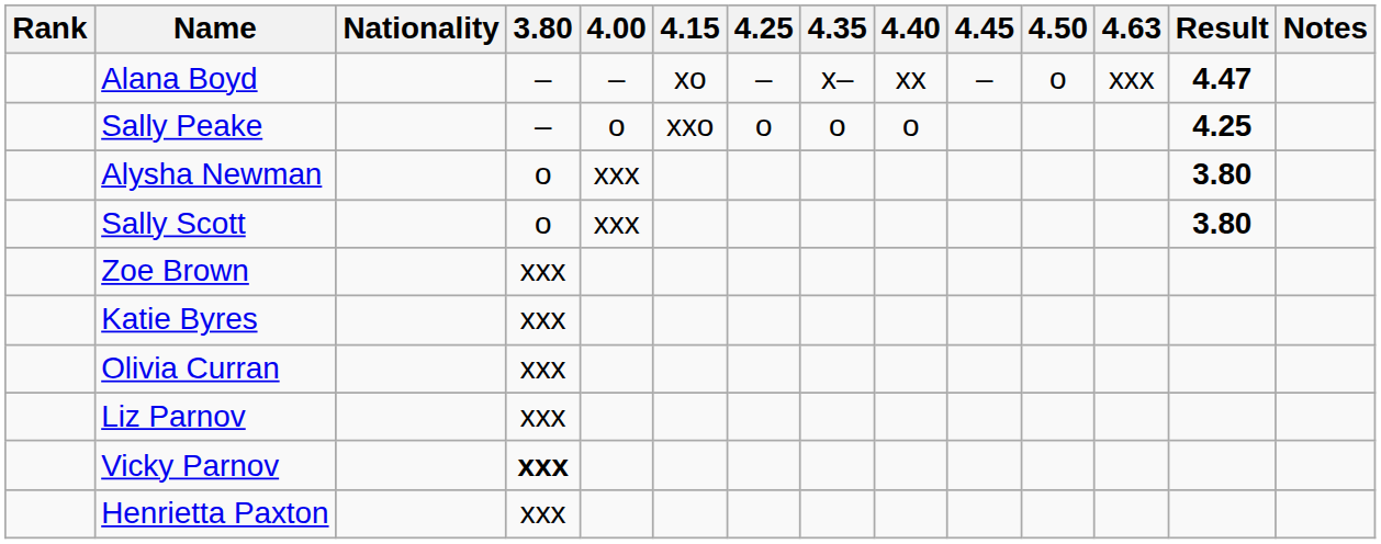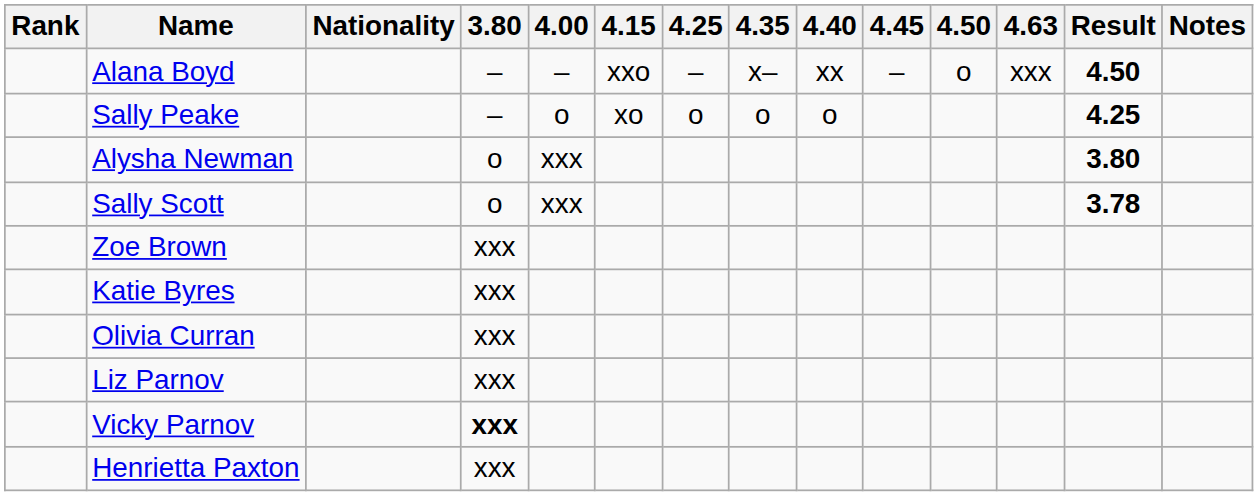 <table class="wikitable sortable" style="text-align:center">
 <tr>
 <th>Rank</th>
 <th>Name</th>
 <th>Nationality</th>
 <th>3.80</th>
 <th>4.00</th>
 <th>4.15</th>
 <th>4.25</th>
 <th>4.35</th>
 <th>4.40</th>
 <th>4.45</th>
 <th>4.50</th>
 <th>4.63</th>
 <th>Result</th>
 <th>Notes</th>
 </tr>
 <tr>
 <td></td>
 <td align="left"><a href='#'>Alana Boyd</a></td>
 <td align="left"></td>
 <td>–</td>
 <td>–</td>
-<td>xo</td>
+<td>xxo</td>
 <td>–</td>
 <td>x–</td>
 <td>xx</td>
 <td>–</td>
 <td>o</td>
 <td>xxx</td>
-<td><strong>4.47</strong></td>
+<td><strong>4.50</strong></td>
 <td></td>
 </tr>
 <tr>
 <td></td>
 <td align="left"><a href='#'>Sally Peake</a></td>
 <td align="left"></td>
 <td>–</td>
 <td>o</td>
-<td>xxo</td>
+<td>xo</td>
 <td>o</td>
 <td>o</td>
 <td>o</td>
 <td></td>
 <td></td>
 <td></td>
 <td><strong>4.25</strong></td>
 <td></td>
 </tr>
 <tr>
 <td></td>
 <td align="left"><a href='#'>Alysha Newman</a></td>
 <td align="left"></td>
 <td>o</td>
 <td>xxx</td>
 <td></td>
 <td></td>
 <td></td>
 <td></td>
 <td></td>
 <td></td>
 <td></td>
 <td><strong>3.80</strong></td>
 <td></td>
 </tr>
 <tr>
 <td></td>
 <td align="left"><a href='#'>Sally Scott</a></td>
 <td align="left"></td>
 <td>o</td>
 <td>xxx</td>
 <td></td>
 <td></td>
 <td></td>
 <td></td>
 <td></td>
 <td></td>
 <td></td>
-<td><strong>3.80</strong></td>
+<td><strong>3.78</strong></td>
 <td></td>
 </tr>
 <tr>
 <td></td>
 <td align="left"><a href='#'>Zoe Brown</a></td>
 <td align="left"></td>
 <td>xxx</td>
 <td></td>
 <td></td>
 <td></td>
 <td></td>
 <td></td>
 <td></td>
 <td></td>
 <td></td>
 <td><strong></strong></td>
 <td></td>
 </tr>
 <tr>
 <td></td>
 <td align="left"><a href='#'>Katie Byres</a></td>
 <td align="left"></td>
 <td>xxx</td>
 <td></td>
 <td></td>
 <td></td>
 <td></td>
 <td></td>
 <td></td>
 <td></td>
 <td></td>
 <td><strong></strong></td>
 <td></td>
 </tr>
 <tr>
 <td></td>
 <td align="left"><a href='#'>Olivia Curran</a></td>
 <td align="left"></td>
 <td>xxx</td>
 <td></td>
 <td></td>
 <td></td>
 <td></td>
 <td></td>
 <td></td>
 <td></td>
 <td></td>
 <td><strong></strong></td>
 <td></td>
 </tr>
 <tr>
 <td></td>
 <td align="left"><a href='#'>Liz Parnov</a></td>
 <td align="left"></td>
 <td>xxx</td>
 <td></td>
 <td></td>
 <td></td>
 <td></td>
 <td></td>
 <td></td>
 <td></td>
 <td></td>
 <td><strong></strong></td>
 <td></td>
 </tr>
 <tr>
 <td></td>
 <td align="left"><a href='#'>Vicky Parnov</a></td>
 <td align="left"></td>
 <td><strong>xxx</strong></td>
 <td></td>
 <td></td>
 <td></td>
 <td></td>
 <td></td>
 <td></td>
 <td></td>
 <td></td>
 <td><strong></strong></td>
 <td></td>
 </tr>
 <tr>
 <td></td>
 <td align="left"><a href='#'>Henrietta Paxton</a></td>
 <td align="left"></td>
 <td>xxx</td>
 <td></td>
 <td></td>
 <td></td>
 <td></td>
 <td></td>
 <td></td>
 <td></td>
 <td></td>
 <td><strong></strong></td>
 <td></td>
 </tr>
 </table>
